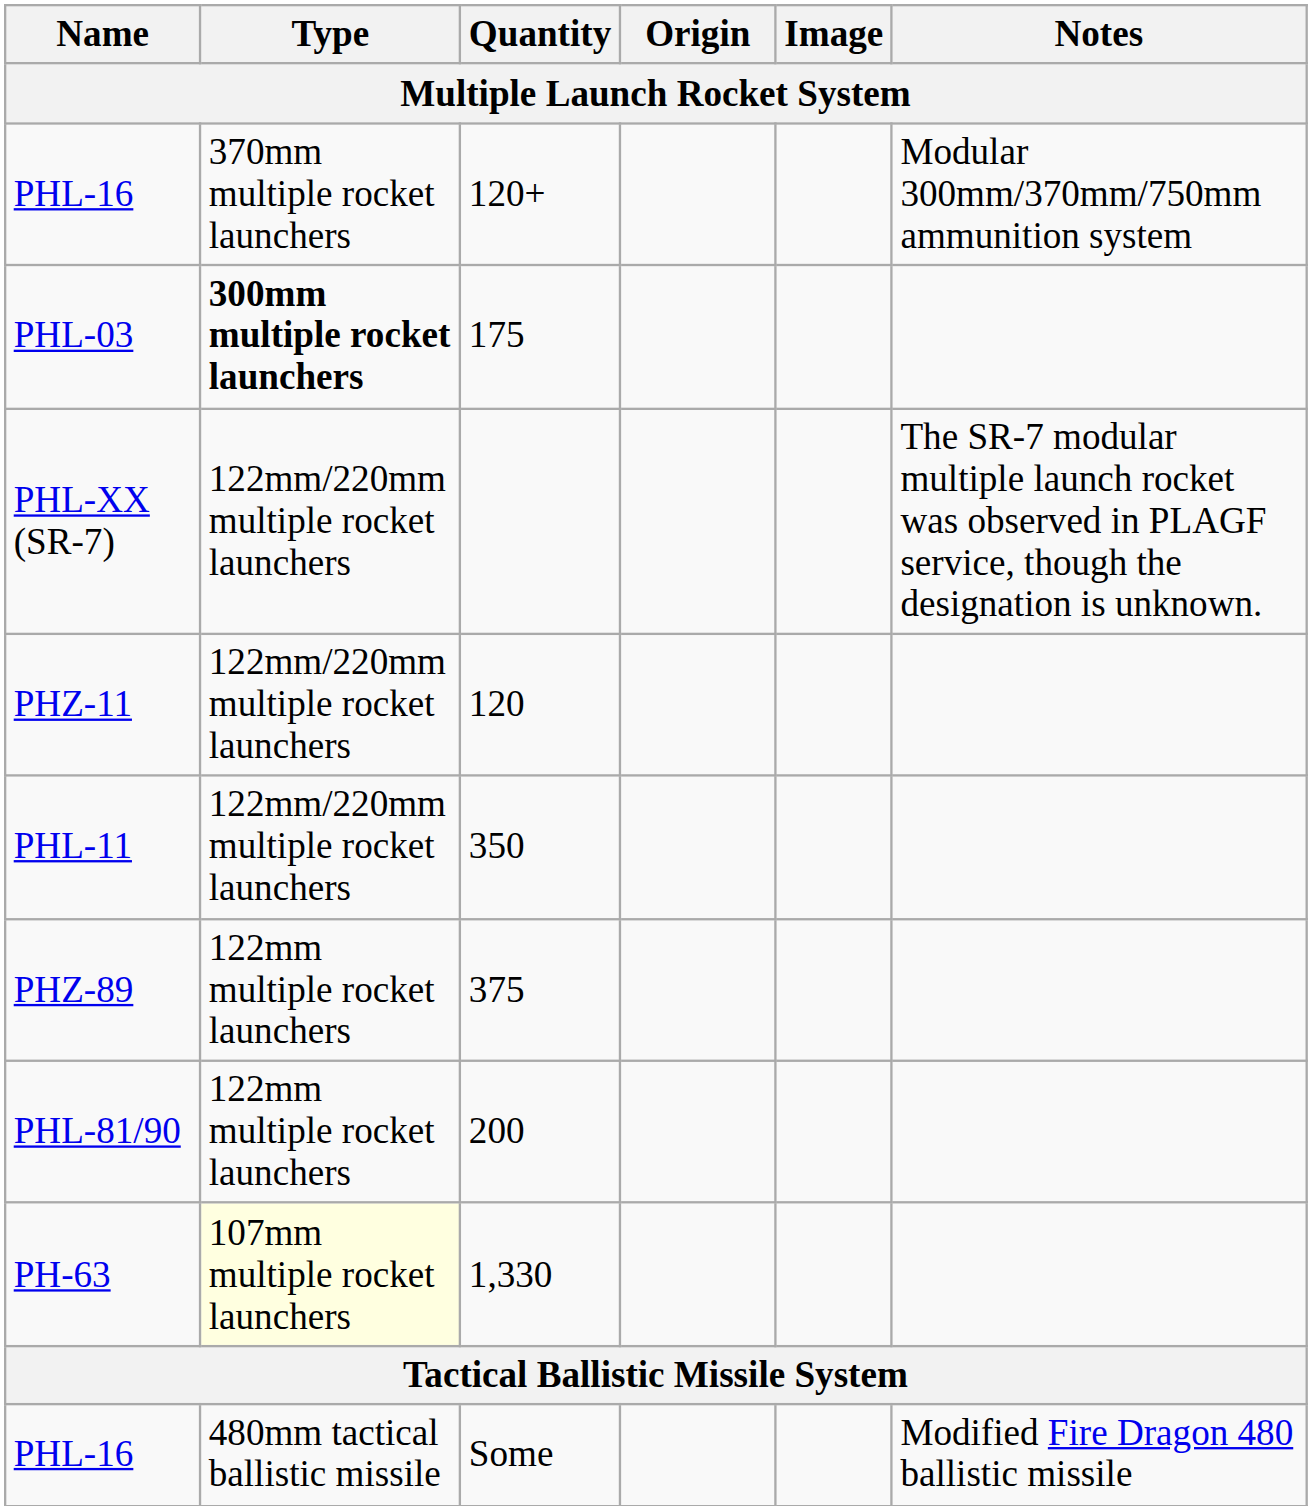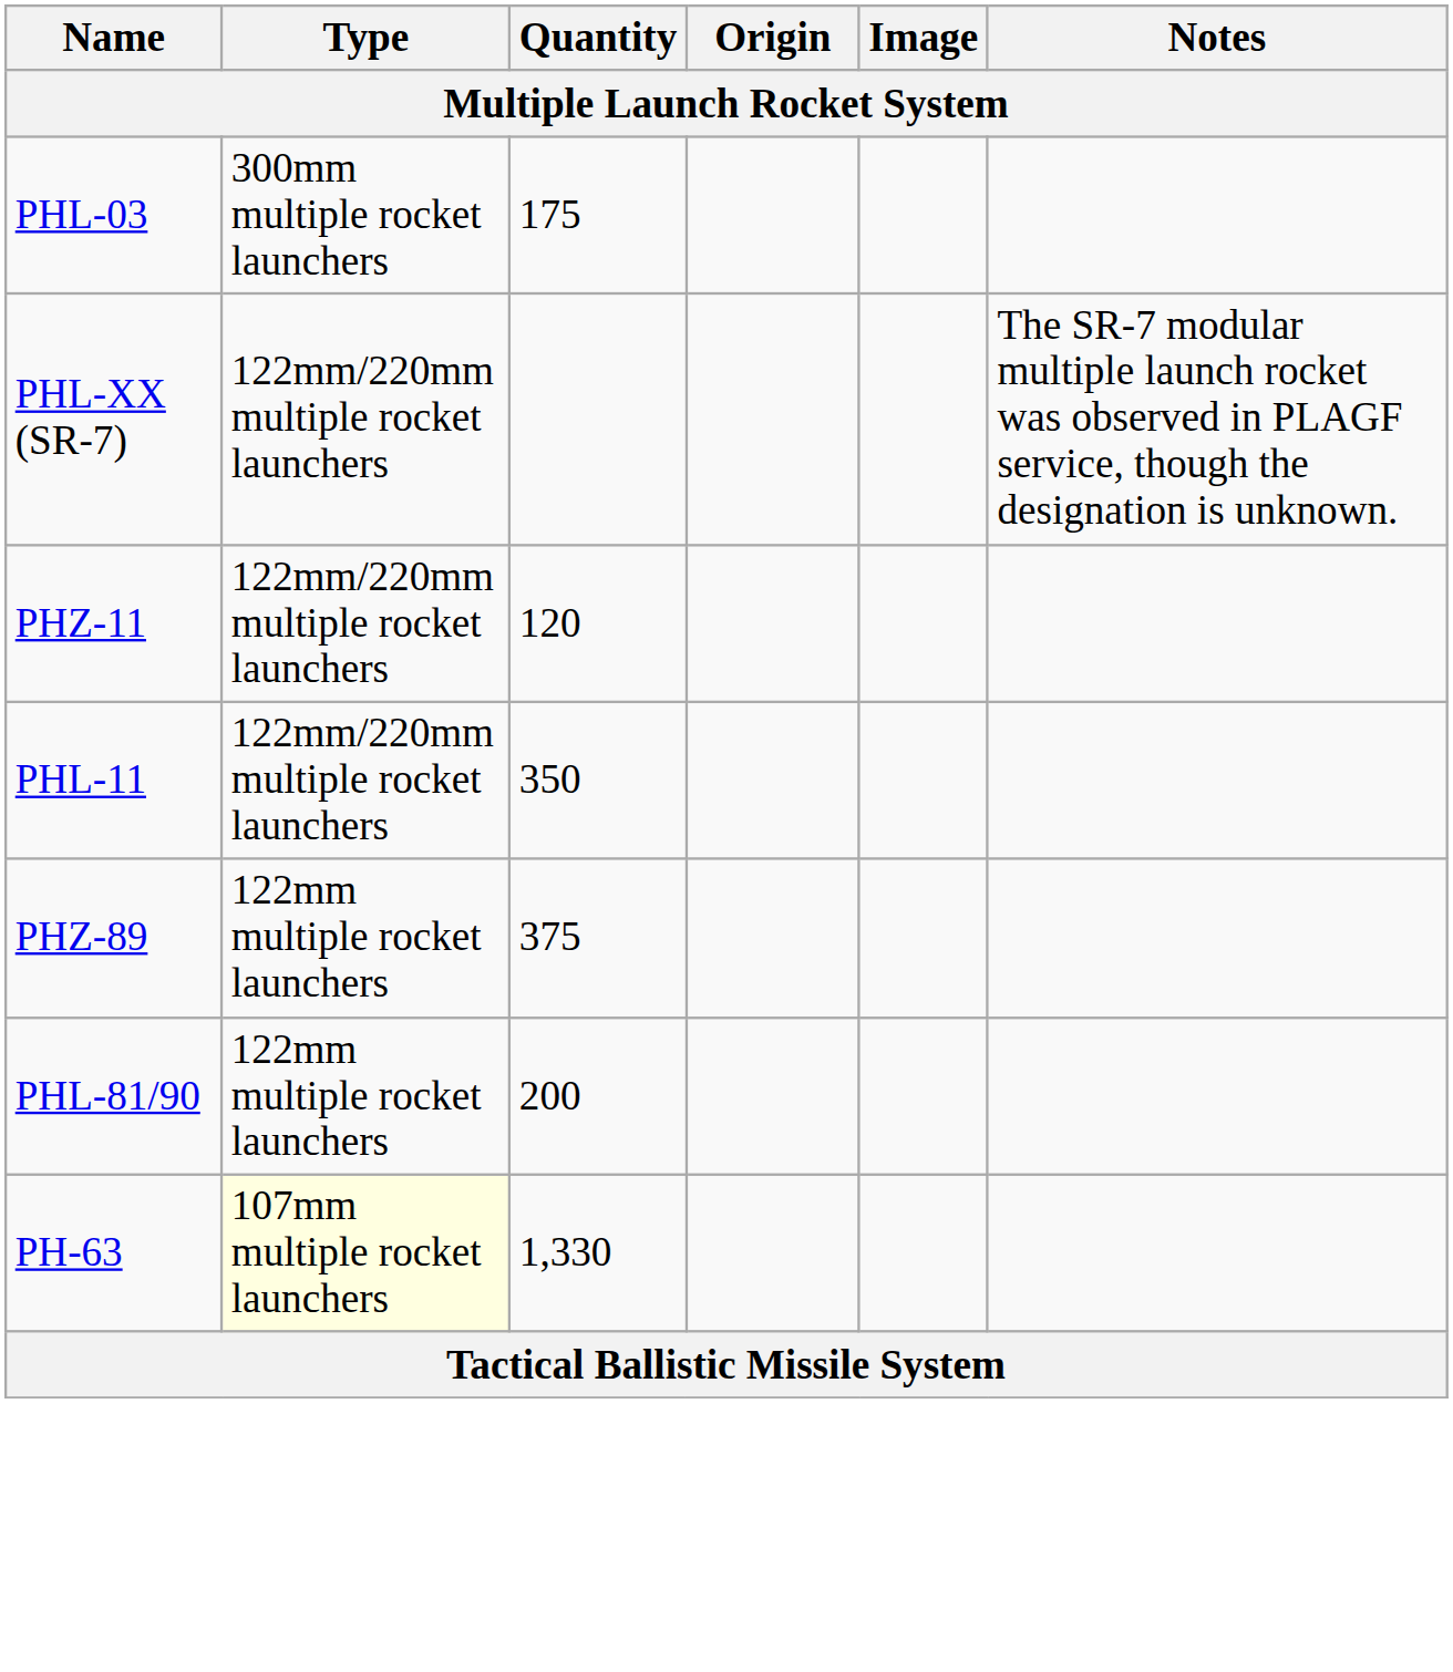 <table class="wikitable" style="width:90%;">
 <tr>
 <th style="width:15%;">Name</th>
 <th style="width:20%;">Type</th>
 <th style="width:12%;">Quantity</th>
 <th style="width:12%;">Origin</th>
 <th>Image</th>
 <th>Notes</th>
 </tr>
 <tr>
 <th colspan="6">Multiple Launch Rocket System</th>
 </tr>
 <tr>
-<td><a href='#'>PHL-16</a></td>
-<td>370mm multiple rocket launchers</td>
-<td>120+</td>
-<td></td>
-<td></td>
-<td>Modular 300mm/370mm/750mm ammunition system</td>
-</tr>
-<tr>
 <td><a href='#'>PHL-03</a></td>
-<td><strong>300mm multiple rocket launchers</strong></td>
+<td>300mm multiple rocket launchers</td>
 <td>175</td>
 <td></td>
 <td></td>
 <td></td>
 </tr>
 <tr>
 <td><a href='#'>PHL-XX</a> (SR-7)</td>
 <td>122mm/220mm multiple rocket launchers</td>
 <td></td>
 <td></td>
 <td></td>
 <td>The SR-7 modular multiple launch rocket was observed in PLAGF service, though the designation is unknown.</td>
 </tr>
 <tr>
 <td><a href='#'>PHZ-11</a></td>
 <td>122mm/220mm multiple rocket launchers</td>
 <td>120</td>
 <td></td>
 <td></td>
 <td></td>
 </tr>
 <tr>
 <td><a href='#'>PHL-11</a></td>
 <td>122mm/220mm multiple rocket launchers</td>
 <td>350</td>
 <td></td>
 <td></td>
 <td></td>
 </tr>
 <tr>
 <td><a href='#'>PHZ-89</a></td>
 <td>122mm multiple rocket launchers</td>
 <td>375</td>
 <td></td>
 <td></td>
 <td></td>
 </tr>
 <tr>
 <td><a href='#'>PHL-81/90</a></td>
 <td>122mm multiple rocket launchers</td>
 <td>200</td>
 <td></td>
 <td></td>
 <td></td>
 </tr>
 <tr>
 <td><a href='#'>PH-63</a></td>
 <td style="background: lightyellow;">107mm multiple rocket launchers</td>
 <td>1,330</td>
 <td></td>
 <td></td>
 <td></td>
 </tr>
 <tr>
 <th colspan="6">Tactical Ballistic Missile System</th>
 </tr>
 <tr>
-<td><a href='#'>PHL-16</a></td>
-<td>480mm tactical ballistic missile</td>
-<td>Some</td>
-<td></td>
-<td></td>
-<td>Modified <a href='#'>Fire Dragon 480</a> ballistic missile</td>
-</tr>
-<tr>
 </tr>
 </table>
